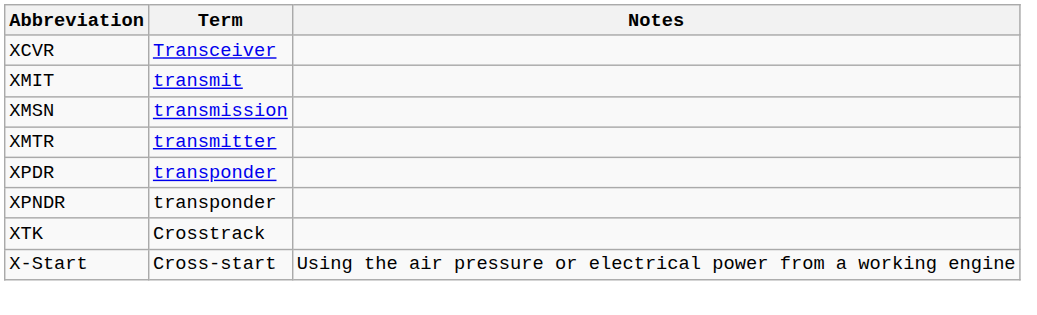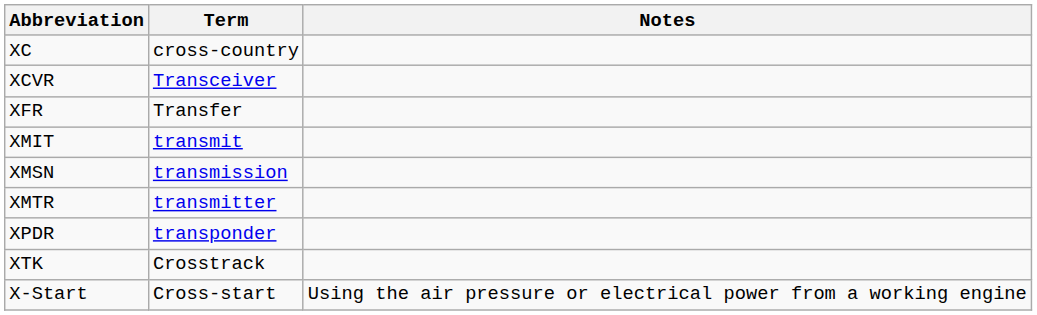 <table class="wikitable">
 <tr>
 <th>Abbreviation</th>
 <th>Term</th>
 <th>Notes</th>
 </tr>
 <tr>
+<td>XC</td>
+<td>cross-country</td>
+<td></td>
+</tr>
+<tr>
 <td>XCVR</td>
 <td><a href='#'>Transceiver</a></td>
+<td></td>
+</tr>
+<tr>
+<td>XFR</td>
+<td>Transfer</td>
 <td></td>
 </tr>
 <tr>
 <td>XMIT</td>
 <td><a href='#'>transmit</a></td>
 </tr>
 <tr>
 <td>XMSN</td>
 <td><a href='#'>transmission</a></td>
 <td></td>
 </tr>
 <tr>
 <td>XMTR</td>
 <td><a href='#'>transmitter</a></td>
 <td></td>
 </tr>
 <tr>
 <td>XPDR</td>
 <td><a href='#'>transponder</a></td>
 </tr>
 <tr>
-<td>XPNDR</td>
-<td>transponder</td>
-<td></td>
-</tr>
-<tr>
 <td>XTK</td>
 <td>Crosstrack</td>
 <td></td>
 </tr>
 <tr>
 <td>X-Start</td>
 <td>Cross-start</td>
 <td>Using the air pressure or electrical power from a working engine</td>
 </tr>
 </table>
